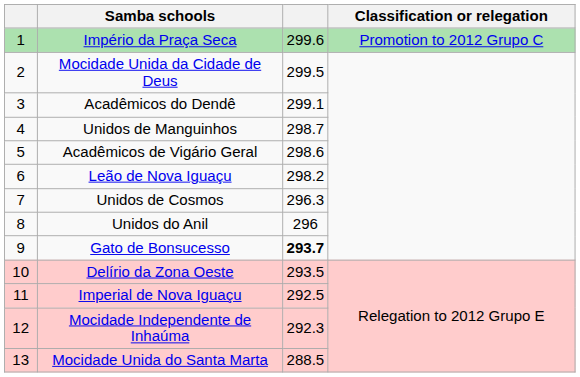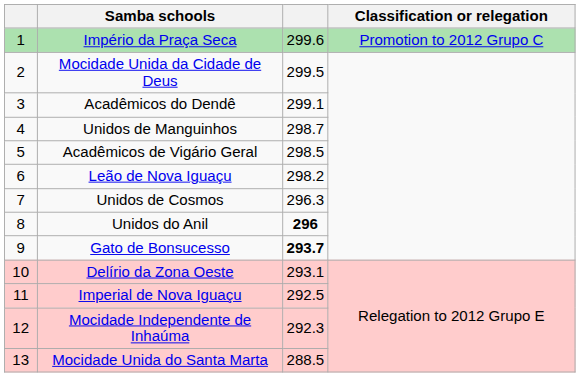 <table class="wikitable">
 <tr>
 <th width="30"></th>
 <th width="300">Samba schools</th>
 <th width="20"></th>
 <th width="300">Classification or relegation</th>
 </tr>
 <tr align="center">
 <td bgcolor=ACE1AF>1</td>
 <td bgcolor=ACE1AF><a href='#'>Império da Praça Seca</a></td>
 <td bgcolor="ACE1AF">299.6</td>
 <td bgcolor=ACE1AF><a href='#'><span>Promotion to 2012 Grupo C</span></a></td>
 </tr>
 <tr align="center">
 <td>2</td>
 <td><a href='#'>Mocidade Unida da Cidade de Deus</a></td>
 <td>299.5</td>
 <td rowspan="8"></td>
 </tr>
 <tr align="center">
 <td>3</td>
 <td>Acadêmicos do Dendê</td>
 <td>299.1</td>
 </tr>
 <tr align="center">
 <td>4</td>
 <td>Unidos de Manguinhos</td>
 <td>298.7</td>
 </tr>
 <tr align="center">
 <td>5</td>
 <td>Acadêmicos de Vigário Geral</td>
-<td>298.6</td>
+<td>298.5</td>
 </tr>
 <tr align="center">
 <td>6</td>
 <td><a href='#'>Leão de Nova Iguaçu</a></td>
 <td>298.2</td>
 </tr>
 <tr align="center">
 <td>7</td>
 <td>Unidos de Cosmos</td>
 <td>296.3</td>
 </tr>
 <tr align="center">
 <td>8</td>
 <td>Unidos do Anil</td>
-<td>296</td>
+<td><strong>296</strong></td>
 </tr>
 <tr align="center">
 <td>9</td>
 <td><a href='#'>Gato de Bonsucesso</a></td>
 <td><strong>293.7</strong></td>
 </tr>
 <tr align="center">
 <td bgcolor=FFCCCC>10</td>
 <td bgcolor=FFCCCC><a href='#'>Delírio da Zona Oeste</a></td>
-<td bgcolor="FFCCCC">293.5</td>
+<td bgcolor="FFCCCC">293.1</td>
 <td rowspan="4" bgcolor=FFCCCC><span>Relegation to 2012 Grupo E</span></td>
 </tr>
 <tr align="center">
 <td bgcolor=FFCCCC>11</td>
 <td bgcolor=FFCCCC><a href='#'>Imperial de Nova Iguaçu</a></td>
 <td bgcolor=FFCCCC>292.5</td>
 </tr>
 <tr align="center">
 <td bgcolor=FFCCCC>12</td>
 <td bgcolor=FFCCCC><a href='#'>Mocidade Independente de Inhaúma</a></td>
 <td bgcolor="FFCCCC">292.3</td>
 </tr>
 <tr align="center">
 <td bgcolor=FFCCCC>13</td>
 <td bgcolor=FFCCCC><a href='#'>Mocidade Unida do Santa Marta</a></td>
 <td bgcolor="FFCCCC">288.5</td>
 </tr>
 </table>
